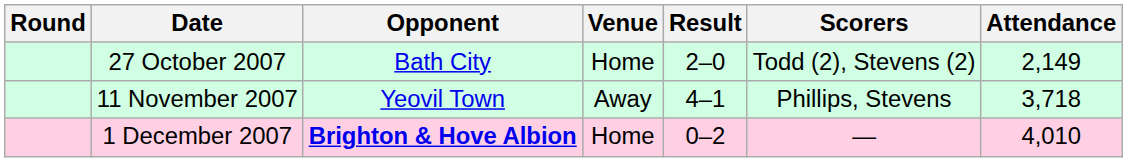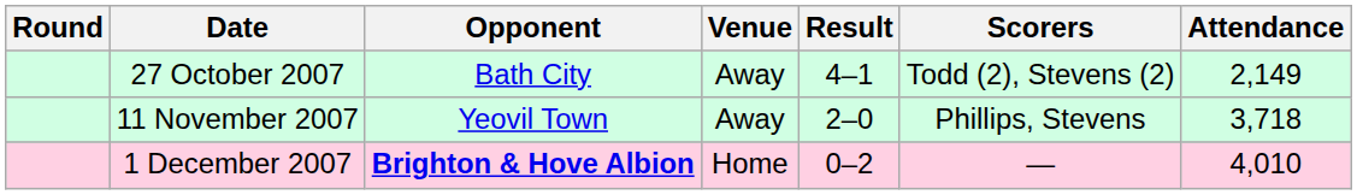 <table class="wikitable sortable"  style="text-align:center;">
 <tr>
 <th>Round</th>
 <th>Date</th>
 <th>Opponent</th>
 <th>Venue</th>
 <th>Result</th>
 <th class="unsortable">Scorers</th>
 <th>Attendance</th>
 </tr>
 <tr style="background: #d0ffe3;">
 <td></td>
 <td>27 October 2007</td>
 <td><a href='#'>Bath City</a></td>
-<td>Home</td>
-<td>2–0</td>
+<td>Away</td>
+<td>4–1</td>
 <td>Todd (2), Stevens (2)</td>
 <td>2,149</td>
 </tr>
 <tr style="background: #d0ffe3;">
 <td></td>
 <td>11 November 2007</td>
 <td><a href='#'>Yeovil Town</a></td>
 <td>Away</td>
-<td>4–1</td>
+<td>2–0</td>
 <td>Phillips, Stevens</td>
 <td>3,718</td>
 </tr>
 <tr style="background: #ffd0e3;">
 <td></td>
 <td>1 December 2007</td>
 <td><strong><a href='#'>Brighton & Hove Albion</a></strong></td>
 <td>Home</td>
 <td>0–2</td>
 <td>—</td>
 <td>4,010</td>
 </tr>
 </table>
